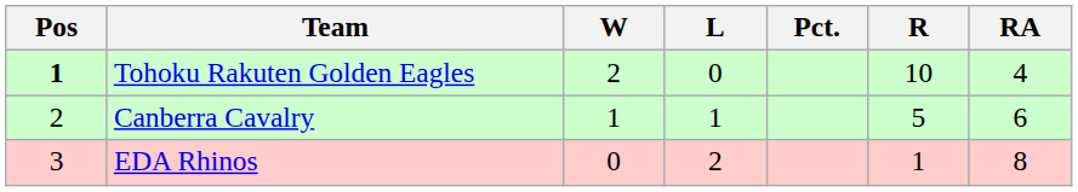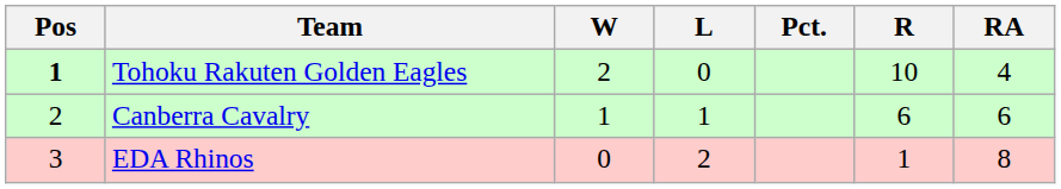 <table class="wikitable sortable" style="text-align:center;">
 <tr>
 <th width=50>Pos</th>
 <th width=250>Team</th>
 <th width=50>W</th>
 <th width=50>L</th>
 <th width=50>Pct.</th>
 <th width=50>R</th>
 <th width=50>RA</th>
 </tr>
 <tr bgcolor="#ccffcc">
 <td><strong>1</strong></td>
 <td align=left> <a href='#'>Tohoku Rakuten Golden Eagles</a></td>
 <td>2</td>
 <td>0</td>
 <td></td>
 <td>10</td>
 <td>4</td>
 </tr>
 <tr bgcolor="#ccffcc">
 <td>2</td>
 <td align=left> <a href='#'>Canberra Cavalry</a></td>
 <td>1</td>
 <td>1</td>
 <td></td>
-<td>5</td>
+<td>6</td>
 <td>6</td>
 </tr>
 <tr bgcolor="#ffcccc">
 <td>3</td>
 <td align=left> <a href='#'>EDA Rhinos</a></td>
 <td>0</td>
 <td>2</td>
 <td></td>
 <td>1</td>
 <td>8</td>
 </tr>
 </table>
